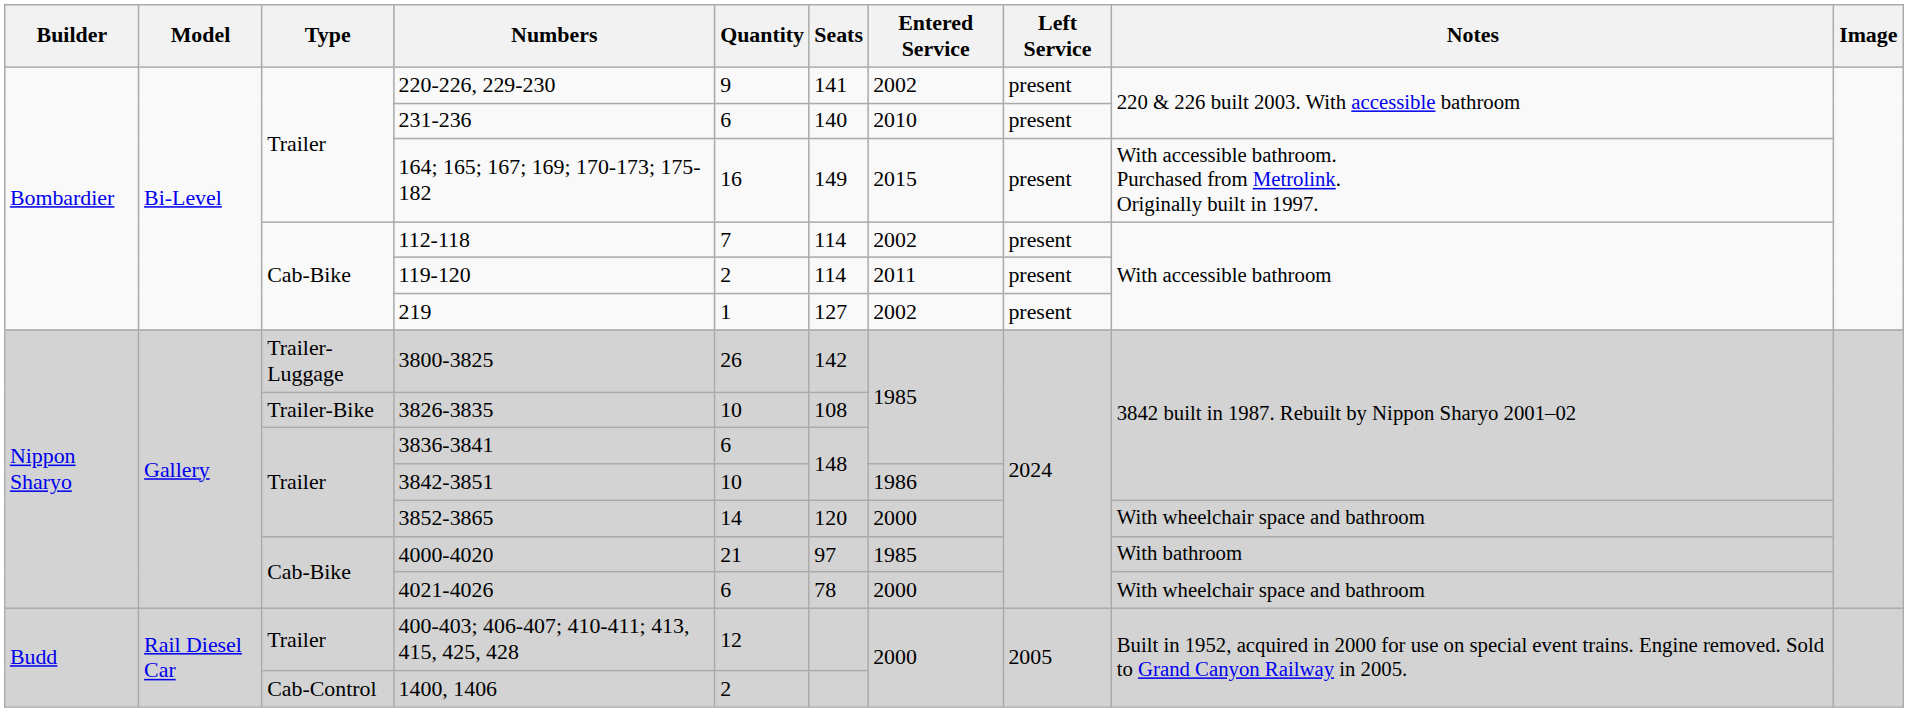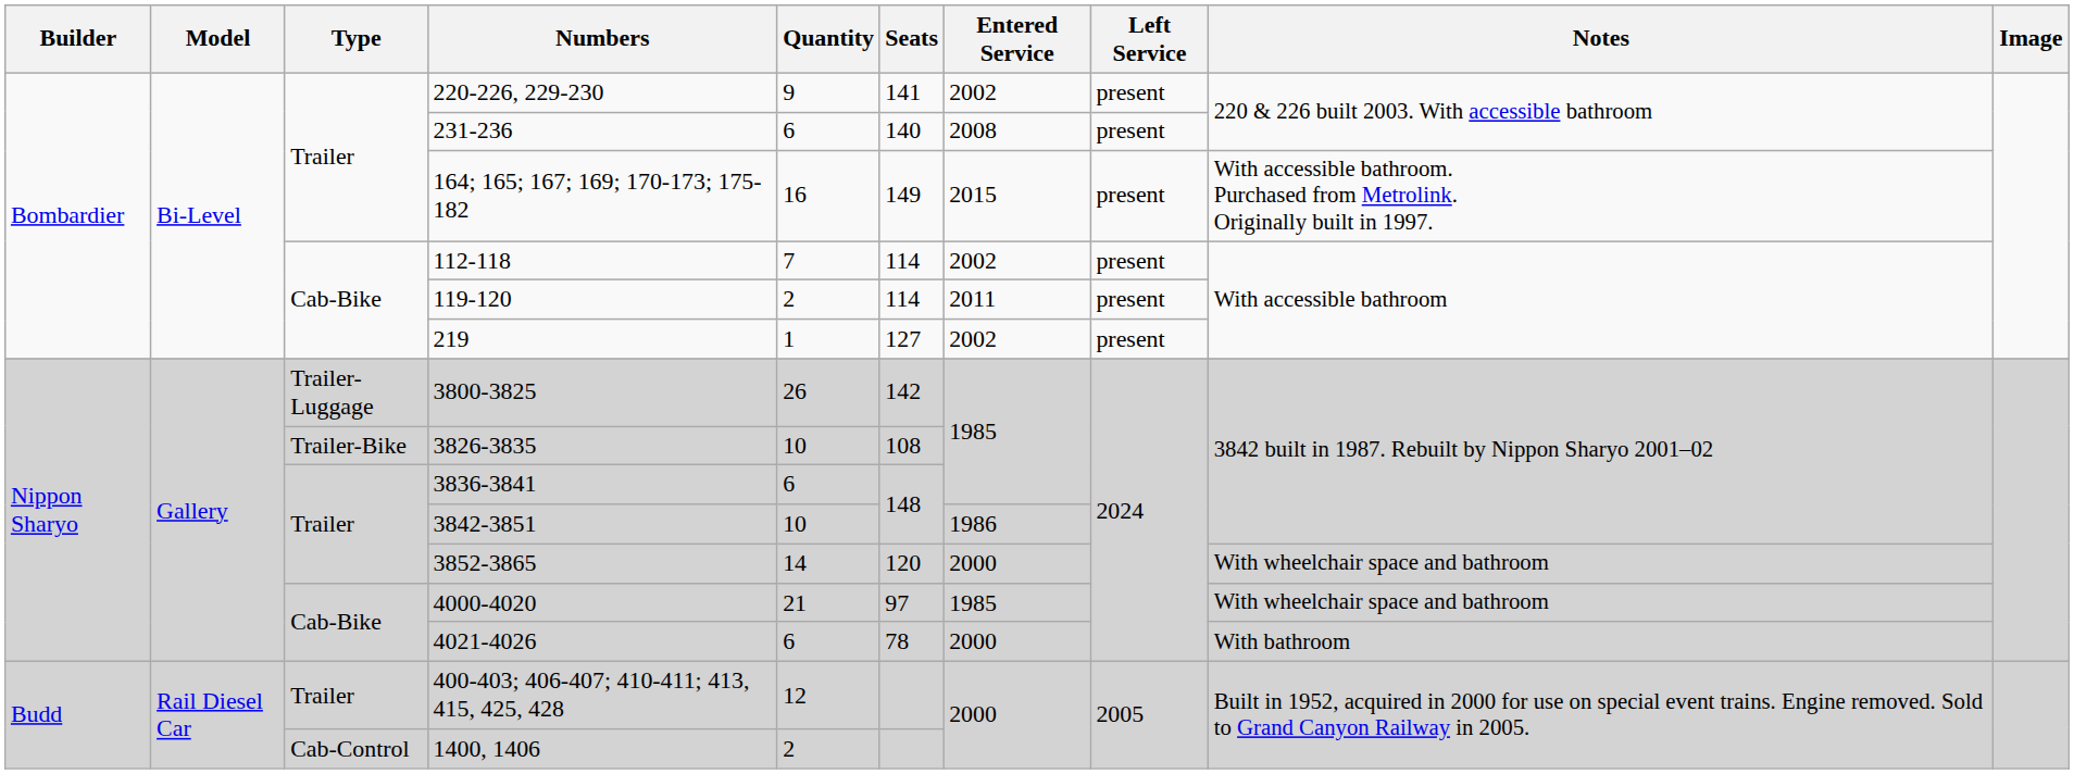 <table class="wikitable sortable" style="font-size:90%;">
 <tr>
 <th>Builder</th>
 <th>Model</th>
 <th>Type</th>
 <th>Numbers</th>
 <th>Quantity</th>
 <th>Seats</th>
 <th>Entered Service</th>
 <th>Left Service</th>
 <th>Notes</th>
 <th class="unsortable">Image</th>
 </tr>
 <tr>
 <td rowspan=6><a href='#'>Bombardier</a></td>
 <td rowspan=6><a href='#'>Bi-Level</a></td>
 <td rowspan=3>Trailer</td>
 <td>220-226, 229-230</td>
 <td>9</td>
 <td>141</td>
 <td>2002</td>
 <td>present</td>
 <td rowspan=2 style="font-size:95%;">220 & 226 built 2003. With <a href='#'>accessible</a> bathroom</td>
 <td rowspan=6></td>
 </tr>
 <tr>
 <td>231-236</td>
 <td>6</td>
 <td>140</td>
-<td>2010</td>
+<td>2008</td>
 <td>present</td>
 </tr>
 <tr>
 <td>164; 165; 167; 169; 170-173; 175-182</td>
 <td>16</td>
 <td>149</td>
 <td>2015</td>
 <td>present</td>
 <td style="font-size:95%;">With accessible bathroom.<br>Purchased from <a href='#'>Metrolink</a>.<br>Originally built in 1997.</td>
 </tr>
 <tr>
 <td rowspan=3>Cab-Bike</td>
 <td>112-118</td>
 <td>7</td>
 <td>114</td>
 <td rowspan=1>2002</td>
 <td rowspan=1>present</td>
 <td rowspan=3 style="font-size:95%;">With accessible bathroom</td>
 </tr>
 <tr>
 <td>119-120</td>
 <td>2</td>
 <td>114</td>
 <td>2011</td>
 <td>present</td>
 </tr>
 <tr>
 <td>219</td>
 <td>1</td>
 <td>127</td>
 <td>2002</td>
 <td>present</td>
 </tr>
 <tr style="background: #D3D3D3;">
 <td rowspan=7><a href='#'>Nippon Sharyo</a></td>
 <td rowspan=7><a href='#'>Gallery</a></td>
 <td>Trailer-Luggage</td>
 <td>3800-3825</td>
 <td>26</td>
 <td>142</td>
 <td rowspan=3>1985</td>
 <td rowspan=7>2024</td>
 <td rowspan=4 style="font-size:95%;">3842 built in 1987. Rebuilt by Nippon Sharyo 2001–02</td>
 <td rowspan=7></td>
 </tr>
 <tr style="background: #D3D3D3;">
 <td>Trailer-Bike</td>
 <td>3826-3835</td>
 <td>10</td>
 <td>108</td>
 </tr>
 <tr style="background: #D3D3D3;">
 <td rowspan=3>Trailer</td>
 <td>3836-3841</td>
 <td>6</td>
 <td rowspan=2>148</td>
 </tr>
 <tr style="background: #D3D3D3;">
 <td>3842-3851</td>
 <td>10</td>
 <td>1986</td>
 </tr>
 <tr style="background: #D3D3D3;">
 <td>3852-3865</td>
 <td>14</td>
 <td>120</td>
 <td>2000</td>
 <td style="font-size:95%;">With wheelchair space and bathroom</td>
 </tr>
 <tr style="background: #D3D3D3;">
 <td rowspan=2>Cab-Bike</td>
 <td>4000-4020</td>
 <td>21</td>
 <td>97</td>
 <td>1985</td>
-<td style="font-size:95%;">With bathroom</td>
+<td style="font-size:95%;">With wheelchair space and bathroom</td>
 </tr>
 <tr style="background: #D3D3D3;">
 <td>4021-4026</td>
 <td>6</td>
 <td>78</td>
 <td>2000</td>
-<td style="font-size:95%;">With wheelchair space and bathroom</td>
+<td style="font-size:95%;">With bathroom</td>
 </tr>
 <tr style="background: #D3D3D3;">
 <td rowspan=2><a href='#'>Budd</a></td>
 <td rowspan=2><a href='#'>Rail Diesel Car</a></td>
 <td>Trailer</td>
 <td>400-403; 406-407; 410-411; 413, 415, 425, 428</td>
 <td>12</td>
 <td></td>
 <td rowspan=2>2000</td>
 <td rowspan=2>2005</td>
 <td rowspan=2 style="font-size:95%;">Built in 1952, acquired in 2000 for use on special event trains. Engine removed. Sold to <a href='#'>Grand Canyon Railway</a> in 2005.</td>
 <td rowspan=2></td>
 </tr>
 <tr style="background: #D3D3D3;">
 <td>Cab-Control</td>
 <td>1400, 1406</td>
 <td>2</td>
 <td></td>
 </tr>
 </table>
